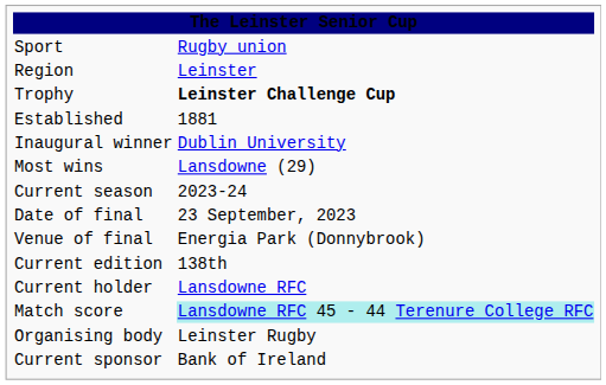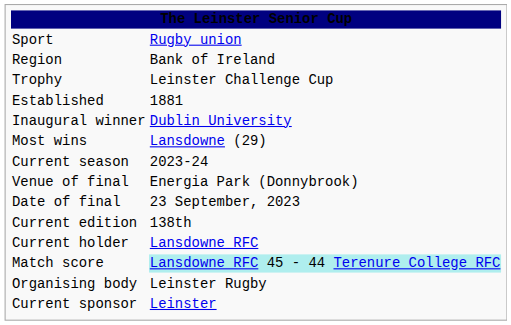 <table class="infobox">
 <tr>
 <th colspan="2" align=center bgcolor="#000080"><span><strong>The Leinster Senior Cup</strong></span></th>
 </tr>
 <tr>
 <td>Sport</td>
 <td><a href='#'>Rugby union</a></td>
 </tr>
 <tr>
 <td>Region</td>
-<td><a href='#'>Leinster</a></td>
+<td>Bank of Ireland </td>
 </tr>
 <tr>
 <td>Trophy</td>
-<td><strong>Leinster Challenge Cup</strong></td>
+<td>Leinster Challenge Cup</td>
 </tr>
 <tr>
 <td>Established</td>
 <td>1881</td>
 </tr>
 <tr>
 <td>Inaugural winner</td>
 <td><a href='#'>Dublin University</a></td>
 </tr>
 <tr>
 <td>Most wins</td>
 <td><a href='#'>Lansdowne</a> (29)</td>
 </tr>
 <tr>
 <td>Current season</td>
 <td>2023-24</td>
 </tr>
 <tr>
+<td>Venue of final</td>
+<td>Energia Park (Donnybrook)</td>
+</tr>
+<tr>
 <td>Date of final</td>
 <td>23 September, 2023</td>
-</tr>
-<tr>
-<td>Venue of final</td>
-<td>Energia Park (Donnybrook)</td>
 </tr>
 <tr>
 <td>Current edition</td>
 <td>138th</td>
 </tr>
 <tr>
 <td>Current holder</td>
 <td><a href='#'>Lansdowne RFC</a></td>
 </tr>
 <tr>
 <td>Match score</td>
 <td style="background: paleturquoise;"><a href='#'>Lansdowne RFC</a> 45 - 44  <a href='#'>Terenure College RFC</a></td>
 </tr>
 <tr>
 <td>Organising body</td>
 <td>Leinster Rugby </td>
 </tr>
 <tr>
 <td>Current sponsor</td>
-<td>Bank of Ireland </td>
+<td><a href='#'>Leinster</a></td>
 </tr>
 <tr>
 </tr>
 </table>
